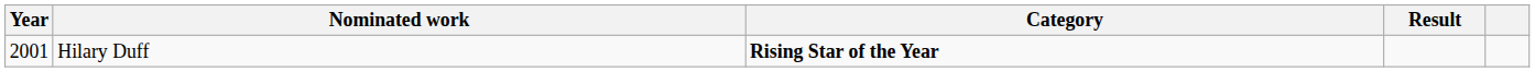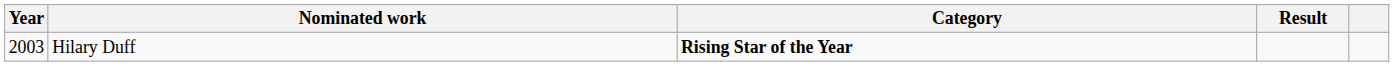 <table class="wikitable sortable">
 <tr>
 <th scope="col" style="width:1em;">Year</th>
 <th scope="col" style="width:39em;">Nominated work</th>
 <th scope="col" style="width:36em;">Category</th>
 <th scope="col" style="width:5em;">Result</th>
 <th scope="col" style="width:2em;" class="unsortable"></th>
 </tr>
 <tr>
-<td>2001</td>
+<td>2003</td>
 <td>Hilary Duff</td>
 <td><strong>Rising Star of the Year</strong></td>
 <td></td>
 <td style="text-align:center;"></td>
 </tr>
 </table>
